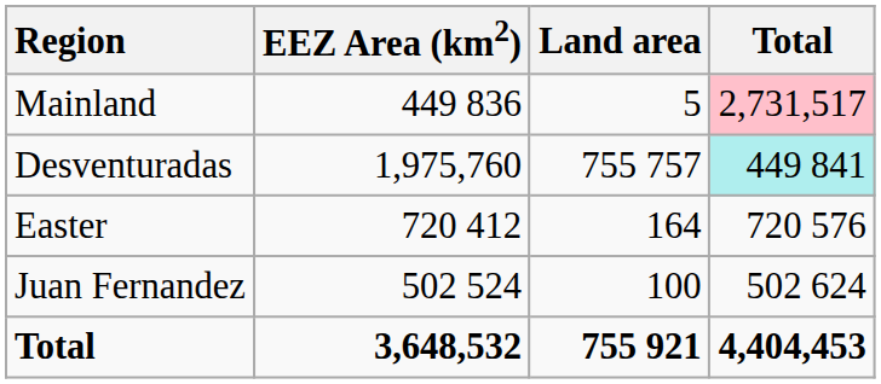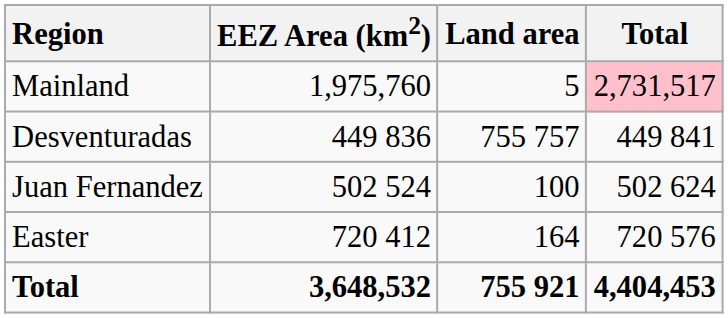 <table class="wikitable" style="font-size: 95%; text-align:right">
 <tr>
 <th style="text-align:left;">Region</th>
 <th>EEZ Area (km<sup>2</sup>)</th>
 <th>Land area</th>
 <th>Total</th>
 </tr>
 <tr>
 <td style="text-align:left">Mainland</td>
-<td>449 836</td>
+<td>1,975,760</td>
 <td>5</td>
 <td style="background: pink;">2,731,517</td>
 </tr>
 <tr>
 <td style="text-align:left">Desventuradas</td>
-<td>1,975,760</td>
+<td>449 836</td>
 <td>755 757</td>
-<td style="background: paleturquoise;">449 841</td>
+<td>449 841</td>
+</tr>
+<tr>
+<td style="text-align:left">Juan Fernandez</td>
+<td>502 524</td>
+<td>100</td>
+<td>502 624</td>
 </tr>
 <tr>
 <td style="text-align:left">Easter</td>
 <td>720 412</td>
 <td>164</td>
 <td>720 576</td>
 </tr>
 <tr>
-<td style="text-align:left">Juan Fernandez</td>
-<td>502 524</td>
-<td>100</td>
-<td>502 624</td>
-</tr>
-<tr>
 <td style="text-align:left"><strong>Total</strong></td>
 <td><strong>3,648,532</strong></td>
 <td><strong>755 921</strong></td>
 <td><strong>4,404,453</strong></td>
 </tr>
 </table>
